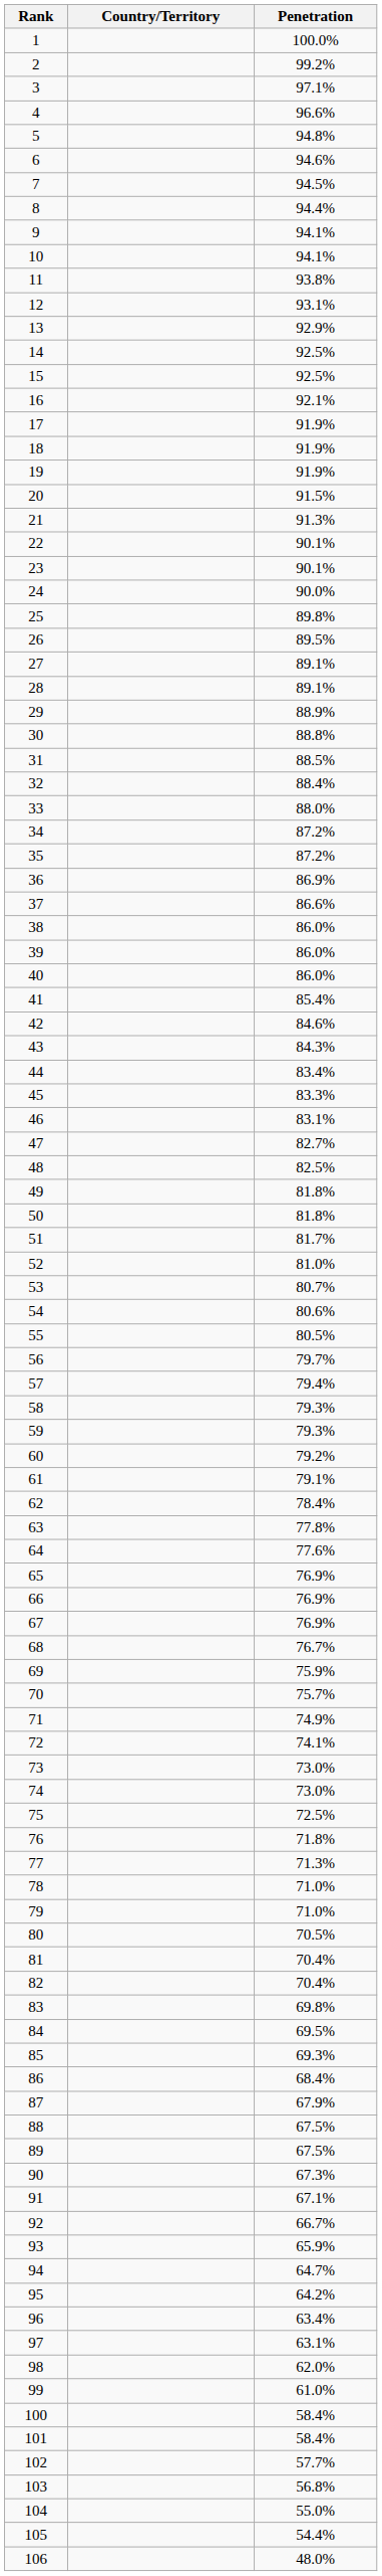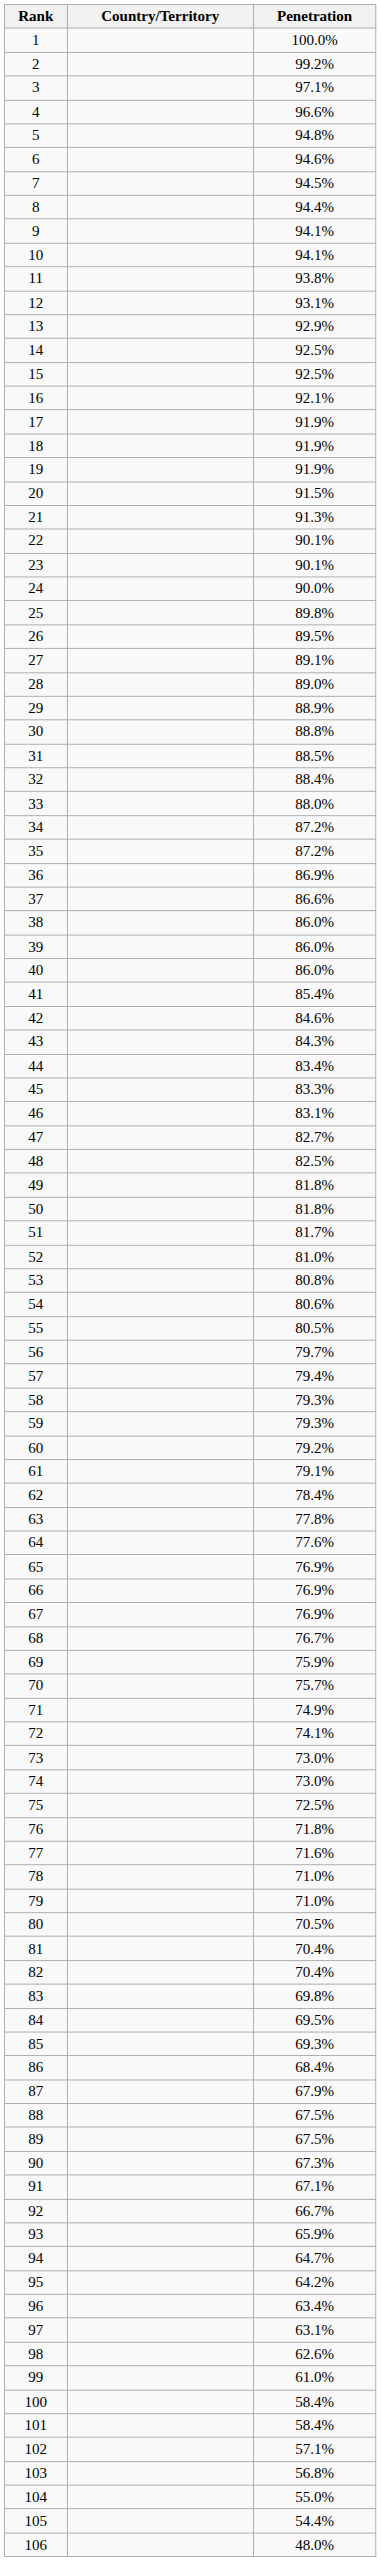 <table class="wikitable sortable" style="font-size: 100%; text-align: center; width: 25%;">
 <tr>
 <th>Rank</th>
 <th>Country/Territory</th>
 <th>Penetration</th>
 </tr>
 <tr>
 <td>1</td>
 <td style="text-align: left"></td>
 <td>100.0%</td>
 </tr>
 <tr>
 <td>2</td>
 <td style="text-align: left"></td>
 <td>99.2%</td>
 </tr>
 <tr>
 <td>3</td>
 <td style="text-align: left"></td>
 <td>97.1%</td>
 </tr>
 <tr>
 <td>4</td>
 <td style="text-align: left"></td>
 <td>96.6%</td>
 </tr>
 <tr>
 <td>5</td>
 <td style="text-align: left"></td>
 <td>94.8%</td>
 </tr>
 <tr>
 <td>6</td>
 <td style="text-align: left"></td>
 <td>94.6%</td>
 </tr>
 <tr>
 <td>7</td>
 <td style="text-align: left"></td>
 <td>94.5%</td>
 </tr>
 <tr>
 <td>8</td>
 <td style="text-align: left"></td>
 <td>94.4%</td>
 </tr>
 <tr>
 <td>9</td>
 <td style="text-align: left"></td>
 <td>94.1%</td>
 </tr>
 <tr>
 <td>10</td>
 <td style="text-align: left"></td>
 <td>94.1%</td>
 </tr>
 <tr>
 <td>11</td>
 <td style="text-align: left"></td>
 <td>93.8%</td>
 </tr>
 <tr>
 <td>12</td>
 <td style="text-align: left"></td>
 <td>93.1%</td>
 </tr>
 <tr>
 <td>13</td>
 <td style="text-align: left"></td>
 <td>92.9%</td>
 </tr>
 <tr>
 <td>14</td>
 <td style="text-align: left"></td>
 <td>92.5%</td>
 </tr>
 <tr>
 <td>15</td>
 <td style="text-align: left"></td>
 <td>92.5%</td>
 </tr>
 <tr>
 <td>16</td>
 <td style="text-align: left"></td>
 <td>92.1%</td>
 </tr>
 <tr>
 <td>17</td>
 <td style="text-align: left"></td>
 <td>91.9%</td>
 </tr>
 <tr>
 <td>18</td>
 <td style="text-align: left"></td>
 <td>91.9%</td>
 </tr>
 <tr>
 <td>19</td>
 <td style="text-align: left"></td>
 <td>91.9%</td>
 </tr>
 <tr>
 <td>20</td>
 <td style="text-align: left"></td>
 <td>91.5%</td>
 </tr>
 <tr>
 <td>21</td>
 <td style="text-align: left"></td>
 <td>91.3%</td>
 </tr>
 <tr>
 <td>22</td>
 <td style="text-align: left"></td>
 <td>90.1%</td>
 </tr>
 <tr>
 <td>23</td>
 <td style="text-align: left"></td>
 <td>90.1%</td>
 </tr>
 <tr>
 <td>24</td>
 <td style="text-align: left"></td>
 <td>90.0%</td>
 </tr>
 <tr>
 <td>25</td>
 <td style="text-align: left"></td>
 <td>89.8%</td>
 </tr>
 <tr>
 <td>26</td>
 <td style="text-align: left"></td>
 <td>89.5%</td>
 </tr>
 <tr>
 <td>27</td>
 <td style="text-align: left"></td>
 <td>89.1%</td>
 </tr>
 <tr>
 <td>28</td>
 <td style="text-align: left"></td>
-<td>89.1%</td>
+<td>89.0%</td>
 </tr>
 <tr>
 <td>29</td>
 <td style="text-align: left"></td>
 <td>88.9%</td>
 </tr>
 <tr>
 <td>30</td>
 <td style="text-align: left"></td>
 <td>88.8%</td>
 </tr>
 <tr>
 <td>31</td>
 <td style="text-align: left"></td>
 <td>88.5%</td>
 </tr>
 <tr>
 <td>32</td>
 <td style="text-align: left"></td>
 <td>88.4%</td>
 </tr>
 <tr>
 <td>33</td>
 <td style="text-align: left"></td>
 <td>88.0%</td>
 </tr>
 <tr>
 <td>34</td>
 <td style="text-align: left"></td>
 <td>87.2%</td>
 </tr>
 <tr>
 <td>35</td>
 <td style="text-align: left"></td>
 <td>87.2%</td>
 </tr>
 <tr>
 <td>36</td>
 <td style="text-align: left"></td>
 <td>86.9%</td>
 </tr>
 <tr>
 <td>37</td>
 <td style="text-align: left"></td>
 <td>86.6%</td>
 </tr>
 <tr>
 <td>38</td>
 <td style="text-align: left"></td>
 <td>86.0%</td>
 </tr>
 <tr>
 <td>39</td>
 <td style="text-align: left"></td>
 <td>86.0%</td>
 </tr>
 <tr>
 <td>40</td>
 <td style="text-align: left"></td>
 <td>86.0%</td>
 </tr>
 <tr>
 <td>41</td>
 <td style="text-align: left"></td>
 <td>85.4%</td>
 </tr>
 <tr>
 <td>42</td>
 <td style="text-align: left"></td>
 <td>84.6%</td>
 </tr>
 <tr>
 <td>43</td>
 <td style="text-align: left"></td>
 <td>84.3%</td>
 </tr>
 <tr>
 <td>44</td>
 <td style="text-align: left"></td>
 <td>83.4%</td>
 </tr>
 <tr>
 <td>45</td>
 <td style="text-align: left"></td>
 <td>83.3%</td>
 </tr>
 <tr>
 <td>46</td>
 <td style="text-align: left"></td>
 <td>83.1%</td>
 </tr>
 <tr>
 <td>47</td>
 <td style="text-align: left"></td>
 <td>82.7%</td>
 </tr>
 <tr>
 <td>48</td>
 <td style="text-align: left"></td>
 <td>82.5%</td>
 </tr>
 <tr>
 <td>49</td>
 <td style="text-align: left"></td>
 <td>81.8%</td>
 </tr>
 <tr>
 <td>50</td>
 <td style="text-align: left"></td>
 <td>81.8%</td>
 </tr>
 <tr>
 <td>51</td>
 <td style="text-align: left"></td>
 <td>81.7%</td>
 </tr>
 <tr>
 <td>52</td>
 <td style="text-align: left"></td>
 <td>81.0%</td>
 </tr>
 <tr>
 <td>53</td>
 <td style="text-align: left"></td>
-<td>80.7%</td>
+<td>80.8%</td>
 </tr>
 <tr>
 <td>54</td>
 <td style="text-align: left"></td>
 <td>80.6%</td>
 </tr>
 <tr>
 <td>55</td>
 <td style="text-align: left"></td>
 <td>80.5%</td>
 </tr>
 <tr>
 <td>56</td>
 <td style="text-align: left"></td>
 <td>79.7%</td>
 </tr>
 <tr>
 <td>57</td>
 <td style="text-align: left"></td>
 <td>79.4%</td>
 </tr>
 <tr>
 <td>58</td>
 <td style="text-align: left"></td>
 <td>79.3%</td>
 </tr>
 <tr>
 <td>59</td>
 <td style="text-align: left"></td>
 <td>79.3%</td>
 </tr>
 <tr>
 <td>60</td>
 <td style="text-align: left"></td>
 <td>79.2%</td>
 </tr>
 <tr>
 <td>61</td>
 <td style="text-align: left"></td>
 <td>79.1%</td>
 </tr>
 <tr>
 <td>62</td>
 <td style="text-align: left"></td>
 <td>78.4%</td>
 </tr>
 <tr>
 <td>63</td>
 <td style="text-align: left"></td>
 <td>77.8%</td>
 </tr>
 <tr>
 <td>64</td>
 <td style="text-align: left"></td>
 <td>77.6%</td>
 </tr>
 <tr>
 <td>65</td>
 <td style="text-align: left"></td>
 <td>76.9%</td>
 </tr>
 <tr>
 <td>66</td>
 <td style="text-align: left"></td>
 <td>76.9%</td>
 </tr>
 <tr>
 <td>67</td>
 <td style="text-align: left"></td>
 <td>76.9%</td>
 </tr>
 <tr>
 <td>68</td>
 <td style="text-align: left"></td>
 <td>76.7%</td>
 </tr>
 <tr>
 <td>69</td>
 <td style="text-align: left"></td>
 <td>75.9%</td>
 </tr>
 <tr>
 <td>70</td>
 <td style="text-align: left"></td>
 <td>75.7%</td>
 </tr>
 <tr>
 <td>71</td>
 <td style="text-align: left"></td>
 <td>74.9%</td>
 </tr>
 <tr>
 <td>72</td>
 <td style="text-align: left"></td>
 <td>74.1%</td>
 </tr>
 <tr>
 <td>73</td>
 <td style="text-align: left"></td>
 <td>73.0%</td>
 </tr>
 <tr>
 <td>74</td>
 <td style="text-align: left"></td>
 <td>73.0%</td>
 </tr>
 <tr>
 <td>75</td>
 <td style="text-align: left"></td>
 <td>72.5%</td>
 </tr>
 <tr>
 <td>76</td>
 <td style="text-align: left"></td>
 <td>71.8%</td>
 </tr>
 <tr>
 <td>77</td>
 <td style="text-align: left"></td>
-<td>71.3%</td>
+<td>71.6%</td>
 </tr>
 <tr>
 <td>78</td>
 <td style="text-align: left"></td>
 <td>71.0%</td>
 </tr>
 <tr>
 <td>79</td>
 <td style="text-align: left"></td>
 <td>71.0%</td>
 </tr>
 <tr>
 <td>80</td>
 <td style="text-align: left"></td>
 <td>70.5%</td>
 </tr>
 <tr>
 <td>81</td>
 <td style="text-align: left"></td>
 <td>70.4%</td>
 </tr>
 <tr>
 <td>82</td>
 <td style="text-align: left"></td>
 <td>70.4%</td>
 </tr>
 <tr>
 <td>83</td>
 <td style="text-align: left"></td>
 <td>69.8%</td>
 </tr>
 <tr>
 <td>84</td>
 <td style="text-align: left"></td>
 <td>69.5%</td>
 </tr>
 <tr>
 <td>85</td>
 <td style="text-align: left"></td>
 <td>69.3%</td>
 </tr>
 <tr>
 <td>86</td>
 <td style="text-align: left"></td>
 <td>68.4%</td>
 </tr>
 <tr>
 <td>87</td>
 <td style="text-align: left"></td>
 <td>67.9%</td>
 </tr>
 <tr>
 <td>88</td>
 <td style="text-align: left"></td>
 <td>67.5%</td>
 </tr>
 <tr>
 <td>89</td>
 <td style="text-align: left"></td>
 <td>67.5%</td>
 </tr>
 <tr>
 <td>90</td>
 <td style="text-align: left"></td>
 <td>67.3%</td>
 </tr>
 <tr>
 <td>91</td>
 <td style="text-align: left"></td>
 <td>67.1%</td>
 </tr>
 <tr>
 <td>92</td>
 <td style="text-align: left"></td>
 <td>66.7%</td>
 </tr>
 <tr>
 <td>93</td>
 <td style="text-align: left"></td>
 <td>65.9%</td>
 </tr>
 <tr>
 <td>94</td>
 <td style="text-align: left"></td>
 <td>64.7%</td>
 </tr>
 <tr>
 <td>95</td>
 <td style="text-align: left"></td>
 <td>64.2%</td>
 </tr>
 <tr>
 <td>96</td>
 <td style="text-align: left"></td>
 <td>63.4%</td>
 </tr>
 <tr>
 <td>97</td>
 <td style="text-align: left"></td>
 <td>63.1%</td>
 </tr>
 <tr>
 <td>98</td>
 <td style="text-align: left"></td>
-<td>62.0%</td>
+<td>62.6%</td>
 </tr>
 <tr>
 <td>99</td>
 <td style="text-align: left"></td>
 <td>61.0%</td>
 </tr>
 <tr>
 <td>100</td>
 <td style="text-align: left"></td>
 <td>58.4%</td>
 </tr>
 <tr>
 <td>101</td>
 <td style="text-align: left"></td>
 <td>58.4%</td>
 </tr>
 <tr>
 <td>102</td>
 <td style="text-align: left"></td>
-<td>57.7%</td>
+<td>57.1%</td>
 </tr>
 <tr>
 <td>103</td>
 <td style="text-align: left"></td>
 <td>56.8%</td>
 </tr>
 <tr>
 <td>104</td>
 <td style="text-align: left"></td>
 <td>55.0%</td>
 </tr>
 <tr>
 <td>105</td>
 <td style="text-align: left"></td>
 <td>54.4%</td>
 </tr>
 <tr>
 <td>106</td>
 <td style="text-align: left"></td>
 <td>48.0%</td>
 </tr>
 </table>
